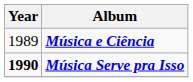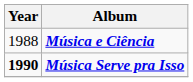 <table class="wikitable">
 <tr>
 <th>Year</th>
 <th>Album</th>
 </tr>
 <tr>
-<td>1989</td>
+<td>1988</td>
 <td><strong><em><a href='#'>Música e Ciência</a></em></strong> </td>
 </tr>
 <tr>
 <td><strong>1990</strong></td>
 <td><strong><em><a href='#'>Música Serve pra Isso</a></em></strong> </td>
 </tr>
 <tr>
 </tr>
 </table>
